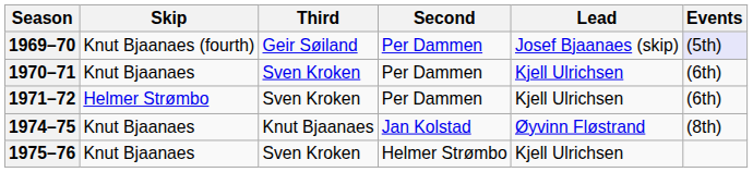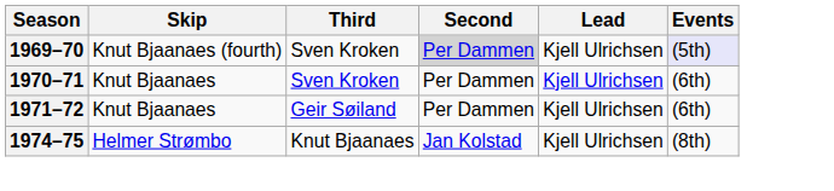 <table class="wikitable">
 <tr>
 <th scope="col">Season</th>
 <th scope="col">Skip</th>
 <th scope="col">Third</th>
 <th scope="col">Second</th>
 <th scope="col">Lead</th>
 <th scope="col">Events</th>
 </tr>
 <tr>
 <th scope="row">1969–70</th>
 <td>Knut Bjaanaes (fourth)</td>
-<td><a href='#'>Geir Søiland</a></td>
-<td><a href='#'>Per Dammen</a></td>
-<td><a href='#'>Josef Bjaanaes</a> (skip)</td>
+<td>Sven Kroken</td>
+<td style="background: lightgrey;"><a href='#'>Per Dammen</a></td>
+<td>Kjell Ulrichsen</td>
 <td style="background: lavender;"> (5th)</td>
 </tr>
 <tr>
 <th scope="row">1970–71</th>
 <td>Knut Bjaanaes</td>
 <td><a href='#'>Sven Kroken</a></td>
 <td>Per Dammen</td>
 <td><a href='#'>Kjell Ulrichsen</a></td>
 <td> (6th)</td>
 </tr>
 <tr>
 <th scope="row">1971–72</th>
-<td><a href='#'>Helmer Strømbo</a></td>
-<td>Sven Kroken</td>
+<td>Knut Bjaanaes</td>
+<td><a href='#'>Geir Søiland</a></td>
 <td>Per Dammen</td>
 <td>Kjell Ulrichsen</td>
 <td> (6th)</td>
 </tr>
 <tr>
 <th scope="row">1974–75</th>
-<td>Knut Bjaanaes</td>
+<td><a href='#'>Helmer Strømbo</a></td>
 <td>Knut Bjaanaes</td>
 <td><a href='#'>Jan Kolstad</a></td>
-<td><a href='#'>Øyvinn Fløstrand</a></td>
+<td>Kjell Ulrichsen</td>
 <td> (8th)</td>
 </tr>
-<tr>
-<th scope="row">1975–76</th>
-<td>Knut Bjaanaes</td>
-<td>Sven Kroken</td>
-<td>Helmer Strømbo</td>
-<td>Kjell Ulrichsen</td>
-<td> </td>
-</tr>
 </table>
